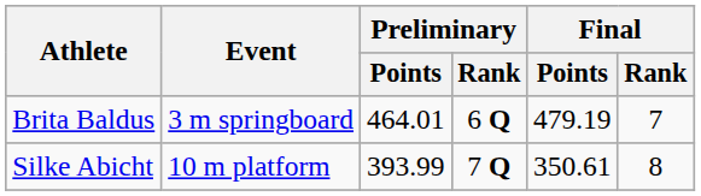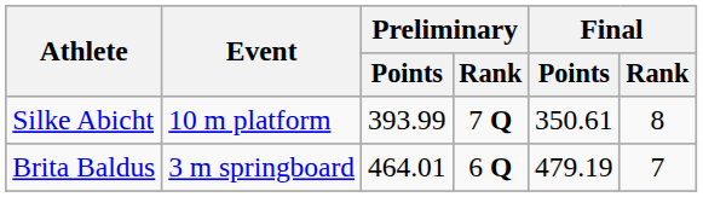 <table class=wikitable style="font-size:90%">
 <tr>
 <th rowspan="2">Athlete</th>
 <th rowspan="2">Event</th>
 <th colspan="2">Preliminary</th>
 <th colspan="2">Final</th>
 </tr>
 <tr style="font-size:95%">
 <th>Points</th>
 <th>Rank</th>
 <th>Points</th>
 <th>Rank</th>
 </tr>
 <tr align=center>
+<td align=left><a href='#'>Silke Abicht</a></td>
+<td align=left><a href='#'>10 m platform</a></td>
+<td>393.99</td>
+<td>7 <strong>Q</strong></td>
+<td>350.61</td>
+<td>8</td>
+</tr>
+<tr align=center>
 <td align=left><a href='#'>Brita Baldus</a></td>
 <td align=left><a href='#'>3 m springboard</a></td>
 <td>464.01</td>
 <td>6 <strong>Q</strong></td>
 <td>479.19</td>
 <td>7</td>
 </tr>
-<tr align=center>
-<td align=left><a href='#'>Silke Abicht</a></td>
-<td align=left><a href='#'>10 m platform</a></td>
-<td>393.99</td>
-<td>7 <strong>Q</strong></td>
-<td>350.61</td>
-<td>8</td>
-</tr>
 </table>
